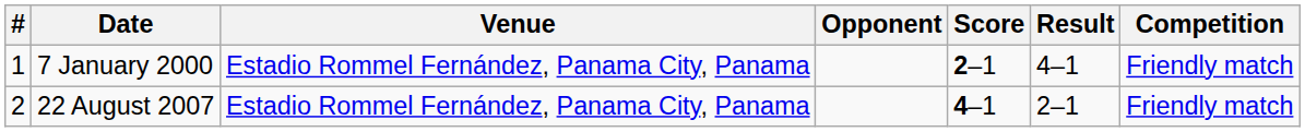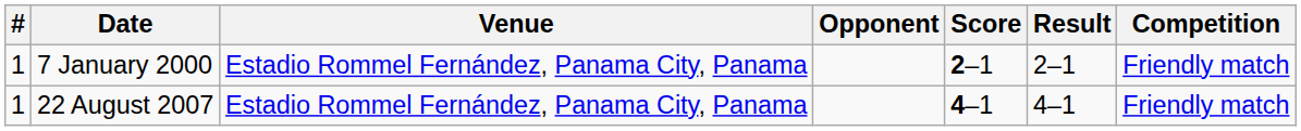 <table class="wikitable">
 <tr>
 <th>#</th>
 <th>Date</th>
 <th>Venue</th>
 <th>Opponent</th>
 <th>Score</th>
 <th>Result</th>
 <th>Competition</th>
 </tr>
 <tr>
 <td>1</td>
 <td>7 January 2000</td>
 <td><a href='#'>Estadio Rommel Fernández</a>, <a href='#'>Panama City</a>, <a href='#'>Panama</a></td>
 <td></td>
 <td><strong>2</strong>–1</td>
-<td>4–1</td>
+<td>2–1</td>
 <td><a href='#'>Friendly match</a></td>
 </tr>
 <tr>
-<td>2</td>
+<td>1</td>
 <td>22 August 2007</td>
 <td><a href='#'>Estadio Rommel Fernández</a>, <a href='#'>Panama City</a>, <a href='#'>Panama</a></td>
 <td></td>
 <td><strong>4</strong>–1</td>
-<td>2–1</td>
+<td>4–1</td>
 <td><a href='#'>Friendly match</a></td>
 </tr>
 </table>
